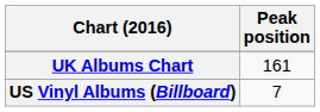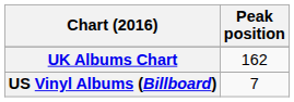 <table class="wikitable sortable plainrowheaders" style="text-align:center">
 <tr>
 <th scope="col">Chart (2016)</th>
 <th scope="col">Peak<br> position</th>
 </tr>
 <tr>
 </tr>
 <tr>
 <th scope="row"><a href='#'>UK Albums Chart</a></th>
-<td>161</td>
+<td>162</td>
 </tr>
 <tr>
 </tr>
 <tr>
 </tr>
 <tr>
 <th scope="row">US <a href='#'>Vinyl Albums</a> (<em><a href='#'>Billboard</a></em>)</th>
 <td>7</td>
 </tr>
 </table>
